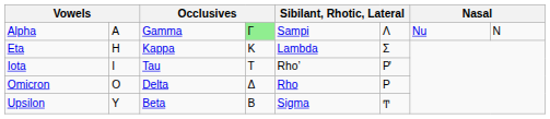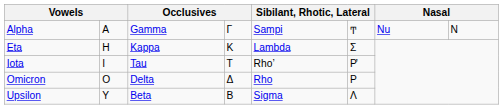 <table class="wikitable">
 <tr>
 <th colspan=2 style="width:24%">Vowels</th>
 <th colspan=2 style="width:24%">Occlusives</th>
 <th colspan=2 style="width:24%">Sibilant, Rhotic, Lateral</th>
 <th colspan=2 style="width:24%">Nasal</th>
 </tr>
 <tr>
 <td><a href='#'>Alpha</a></td>
 <td>Α</td>
 <td><a href='#'>Gamma</a></td>
-<td style="background: lightgreen;">Γ</td>
+<td>Γ</td>
 <td><a href='#'>Sampi</a></td>
-<td>Λ</td>
+<td>Ͳ</td>
 <td><a href='#'>Nu</a></td>
 <td>Ν</td>
 </tr>
 <tr>
 <td><a href='#'>Eta</a></td>
 <td>Η</td>
 <td><a href='#'>Kappa</a></td>
 <td>Κ</td>
 <td><a href='#'>Lambda</a></td>
 <td>Σ</td>
 </tr>
 <tr>
 <td><a href='#'>Iota</a></td>
 <td>Ι</td>
 <td><a href='#'>Tau</a></td>
 <td>Τ</td>
 <td>Rho’</td>
 <td>Ρ̓</td>
 </tr>
 <tr>
 <td><a href='#'>Omicron</a></td>
 <td>Ο</td>
 <td><a href='#'>Delta</a></td>
 <td>Δ</td>
 <td><a href='#'>Rho</a></td>
 <td>Ρ</td>
 </tr>
 <tr>
 <td><a href='#'>Upsilon</a></td>
 <td>Υ</td>
 <td><a href='#'>Beta</a></td>
 <td>Β</td>
 <td><a href='#'>Sigma</a></td>
-<td>Ͳ</td>
+<td>Λ</td>
 </tr>
 </table>
